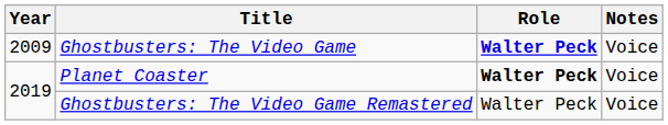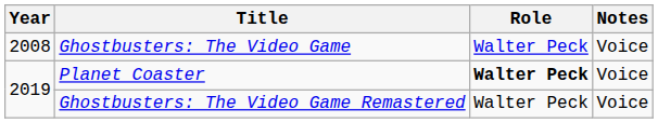 <table class="wikitable sortable">
 <tr>
 <th>Year</th>
 <th>Title</th>
 <th>Role</th>
 <th>Notes</th>
 </tr>
 <tr>
-<td>2009</td>
+<td>2008</td>
 <td><em><a href='#'>Ghostbusters: The Video Game</a></em></td>
-<td><strong><a href='#'>Walter Peck</a></strong></td>
+<td><a href='#'>Walter Peck</a></td>
 <td>Voice</td>
 </tr>
 <tr>
 <td rowspan="2">2019</td>
 <td><em><a href='#'>Planet Coaster</a></em></td>
 <td><strong>Walter Peck</strong></td>
 <td>Voice</td>
 </tr>
 <tr>
 <td><em><a href='#'>Ghostbusters: The Video Game Remastered</a></em></td>
 <td>Walter Peck</td>
 <td>Voice</td>
 </tr>
 </table>
